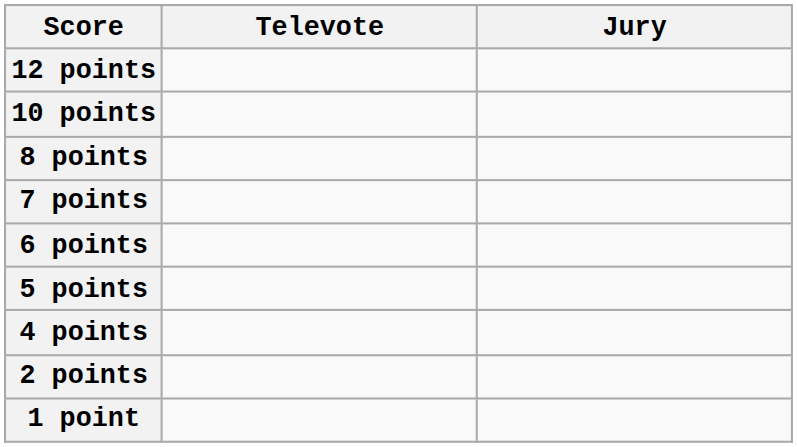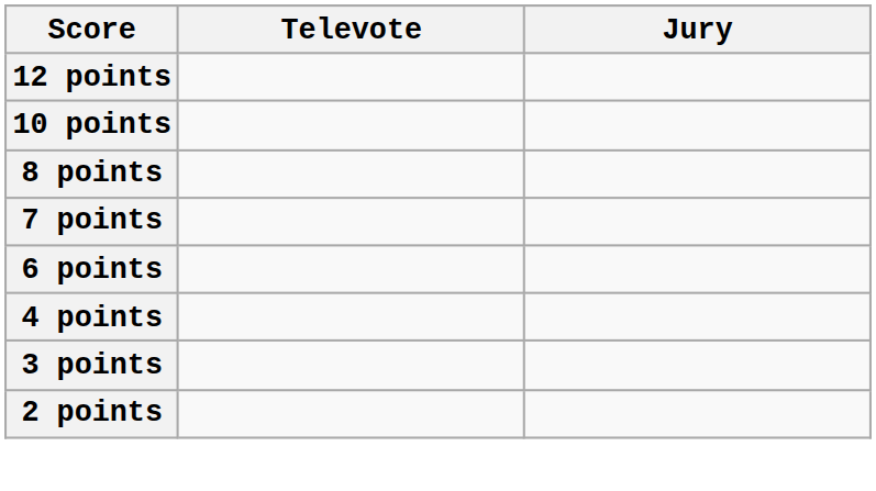 <table class="wikitable">
 <tr>
 </tr>
 <tr>
 <th scope="col" width="20%">Score</th>
 <th scope="col" width="40%">Televote</th>
 <th scope="col" width="40%">Jury</th>
 </tr>
 <tr>
 <th scope="row">12 points</th>
 <td {{Unbulleted list></td>
 <td {{Unbulleted list></td>
 </tr>
 <tr>
 <th scope="row">10 points</th>
 <td></td>
 <td></td>
 </tr>
 <tr>
 <th scope="row">8 points</th>
 <td></td>
 <td></td>
 </tr>
 <tr>
 <th scope="row">7 points</th>
 <td></td>
 <td></td>
 </tr>
 <tr>
 <th scope="row">6 points</th>
 <td {{Unbulleted list></td>
 <td {{Unbulleted list></td>
 </tr>
 <tr>
-<th scope="row">5 points</th>
+<th scope="row">4 points</th>
 <td></td>
 <td></td>
 </tr>
 <tr>
-<th scope="row">4 points</th>
+<th scope="row">3 points</th>
 <td></td>
 <td></td>
 </tr>
 <tr>
 <th scope="row">2 points</th>
 <td></td>
 <td></td>
 </tr>
-<tr>
-<th scope="row">1 point</th>
-<td></td>
-<td></td>
-</tr>
 </table>
